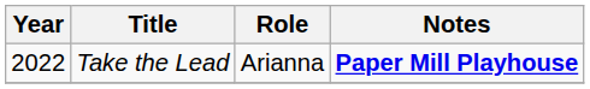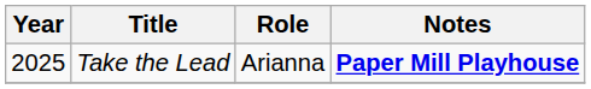 <table class="wikitable plainrowheaders sortable">
 <tr>
 <th scope="col">Year</th>
 <th scope="col">Title</th>
 <th scope="col">Role</th>
 <th scope="col">Notes</th>
 </tr>
 <tr>
-<td>2022</td>
+<td>2025</td>
 <td><em>Take the Lead</em></td>
 <td>Arianna</td>
 <td><strong><a href='#'>Paper Mill Playhouse</a></strong></td>
 </tr>
 <tr>
 </tr>
 </table>
